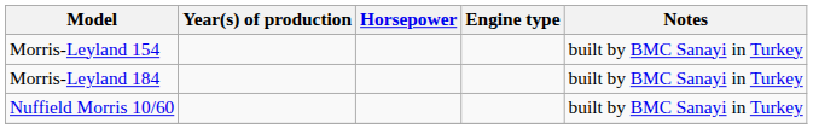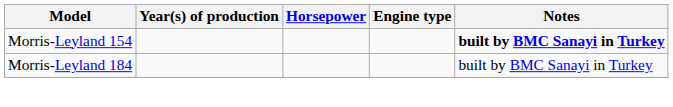 <table class="wikitable sortable">
 <tr>
 <th>Model</th>
 <th>Year(s) of production</th>
 <th><a href='#'>Horsepower</a></th>
 <th>Engine type</th>
 <th>Notes</th>
 </tr>
 <tr>
 <td>Morris-<a href='#'>Leyland 154</a></td>
 <td></td>
 <td></td>
 <td></td>
-<td>built by <a href='#'>BMC Sanayi</a> in <a href='#'>Turkey</a></td>
+<td><strong>built by <a href='#'>BMC Sanayi</a> in <a href='#'>Turkey</a></strong></td>
 </tr>
 <tr>
 <td>Morris-<a href='#'>Leyland 184</a></td>
 <td></td>
 <td></td>
 <td></td>
 <td>built by <a href='#'>BMC Sanayi</a> in <a href='#'>Turkey</a></td>
 </tr>
 <tr>
-<td><a href='#'>Nuffield Morris 10/60</a></td>
-<td></td>
-<td></td>
-<td></td>
-<td>built by <a href='#'>BMC Sanayi</a> in <a href='#'>Turkey</a></td>
-</tr>
-<tr>
 </tr>
 </table>
